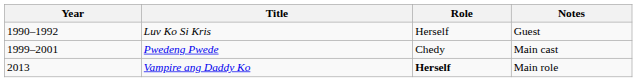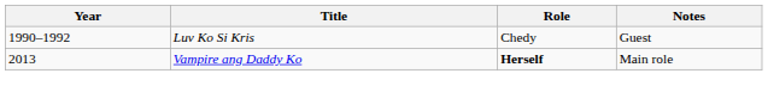 <table class="wikitable" style="width:70%;">
 <tr>
 <th>Year</th>
 <th>Title</th>
 <th>Role</th>
 <th>Notes</th>
 </tr>
 <tr>
 <td>1990–1992</td>
 <td><em>Luv Ko Si Kris</em></td>
-<td>Herself</td>
+<td>Chedy</td>
 <td>Guest</td>
-</tr>
-<tr>
-<td>1999–2001</td>
-<td><em><a href='#'>Pwedeng Pwede</a></em></td>
-<td>Chedy</td>
-<td>Main cast</td>
 </tr>
 <tr>
 <td>2013</td>
 <td><em><a href='#'>Vampire ang Daddy Ko</a></em></td>
 <td><strong>Herself</strong></td>
 <td>Main role</td>
 </tr>
 </table>
